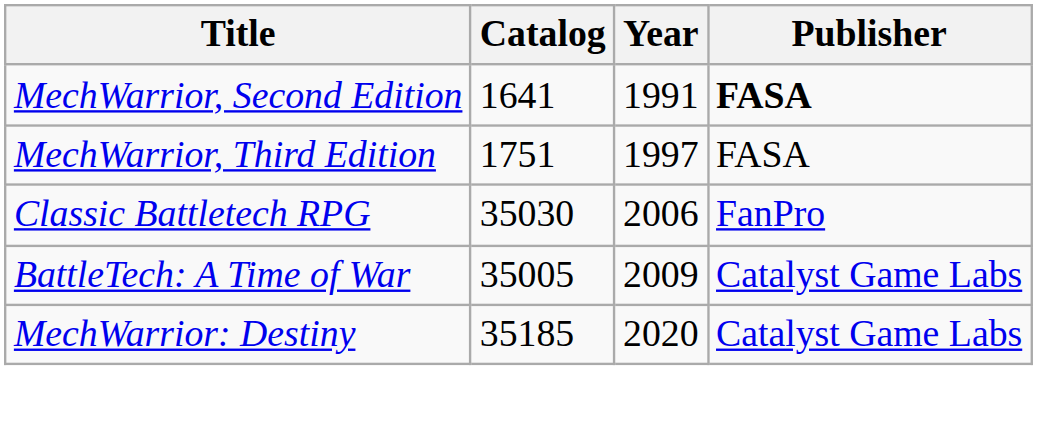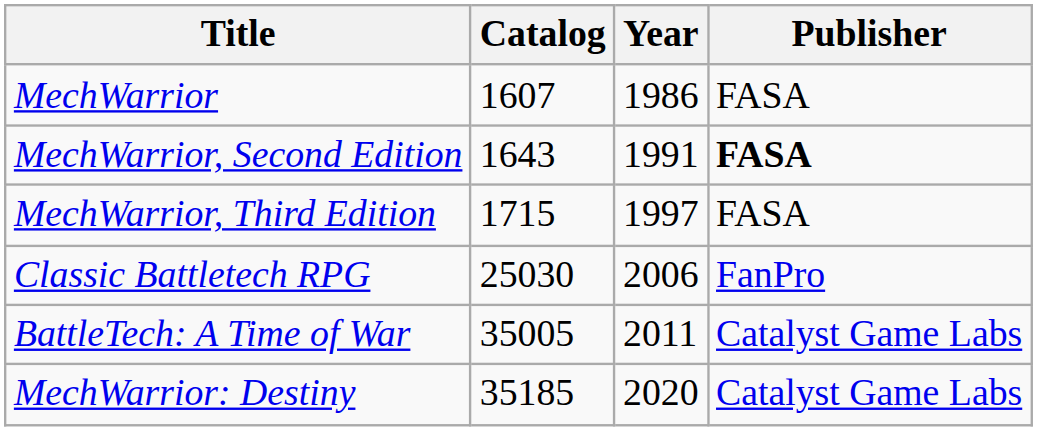 <table class="wikitable">
 <tr>
 <th scope="col">Title</th>
 <th scope="col">Catalog</th>
 <th scope="col">Year</th>
 <th scope="col">Publisher</th>
 </tr>
 <tr>
+<td><em><a href='#'>MechWarrior</a></em></td>
+<td>1607</td>
+<td>1986</td>
+<td>FASA</td>
+</tr>
+<tr>
 <td><em><a href='#'>MechWarrior, Second Edition</a></em></td>
-<td>1641</td>
+<td>1643</td>
 <td>1991</td>
 <td><strong>FASA</strong></td>
 </tr>
 <tr>
 <td><em><a href='#'>MechWarrior, Third Edition</a></em></td>
-<td>1751</td>
+<td>1715</td>
 <td>1997</td>
 <td>FASA</td>
 </tr>
 <tr>
 <td><em><a href='#'>Classic Battletech RPG</a></em></td>
-<td>35030</td>
+<td>25030</td>
 <td>2006</td>
 <td><a href='#'>FanPro</a></td>
 </tr>
 <tr>
 <td><em><a href='#'>BattleTech: A Time of War</a></em></td>
 <td>35005</td>
-<td>2009</td>
+<td>2011</td>
 <td><a href='#'>Catalyst Game Labs</a></td>
 </tr>
 <tr>
 <td><em><a href='#'>MechWarrior: Destiny</a></em></td>
 <td>35185</td>
 <td>2020</td>
 <td><a href='#'>Catalyst Game Labs</a></td>
 </tr>
 </table>
